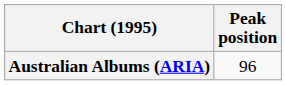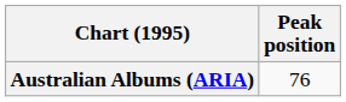 <table class="wikitable plainrowheaders" style="text-align:center">
 <tr>
 <th>Chart (1995)</th>
 <th>Peak<br>position</th>
 </tr>
 <tr>
 <th scope="row">Australian Albums (<a href='#'>ARIA</a>)</th>
-<td>96</td>
+<td>76</td>
 </tr>
 </table>
